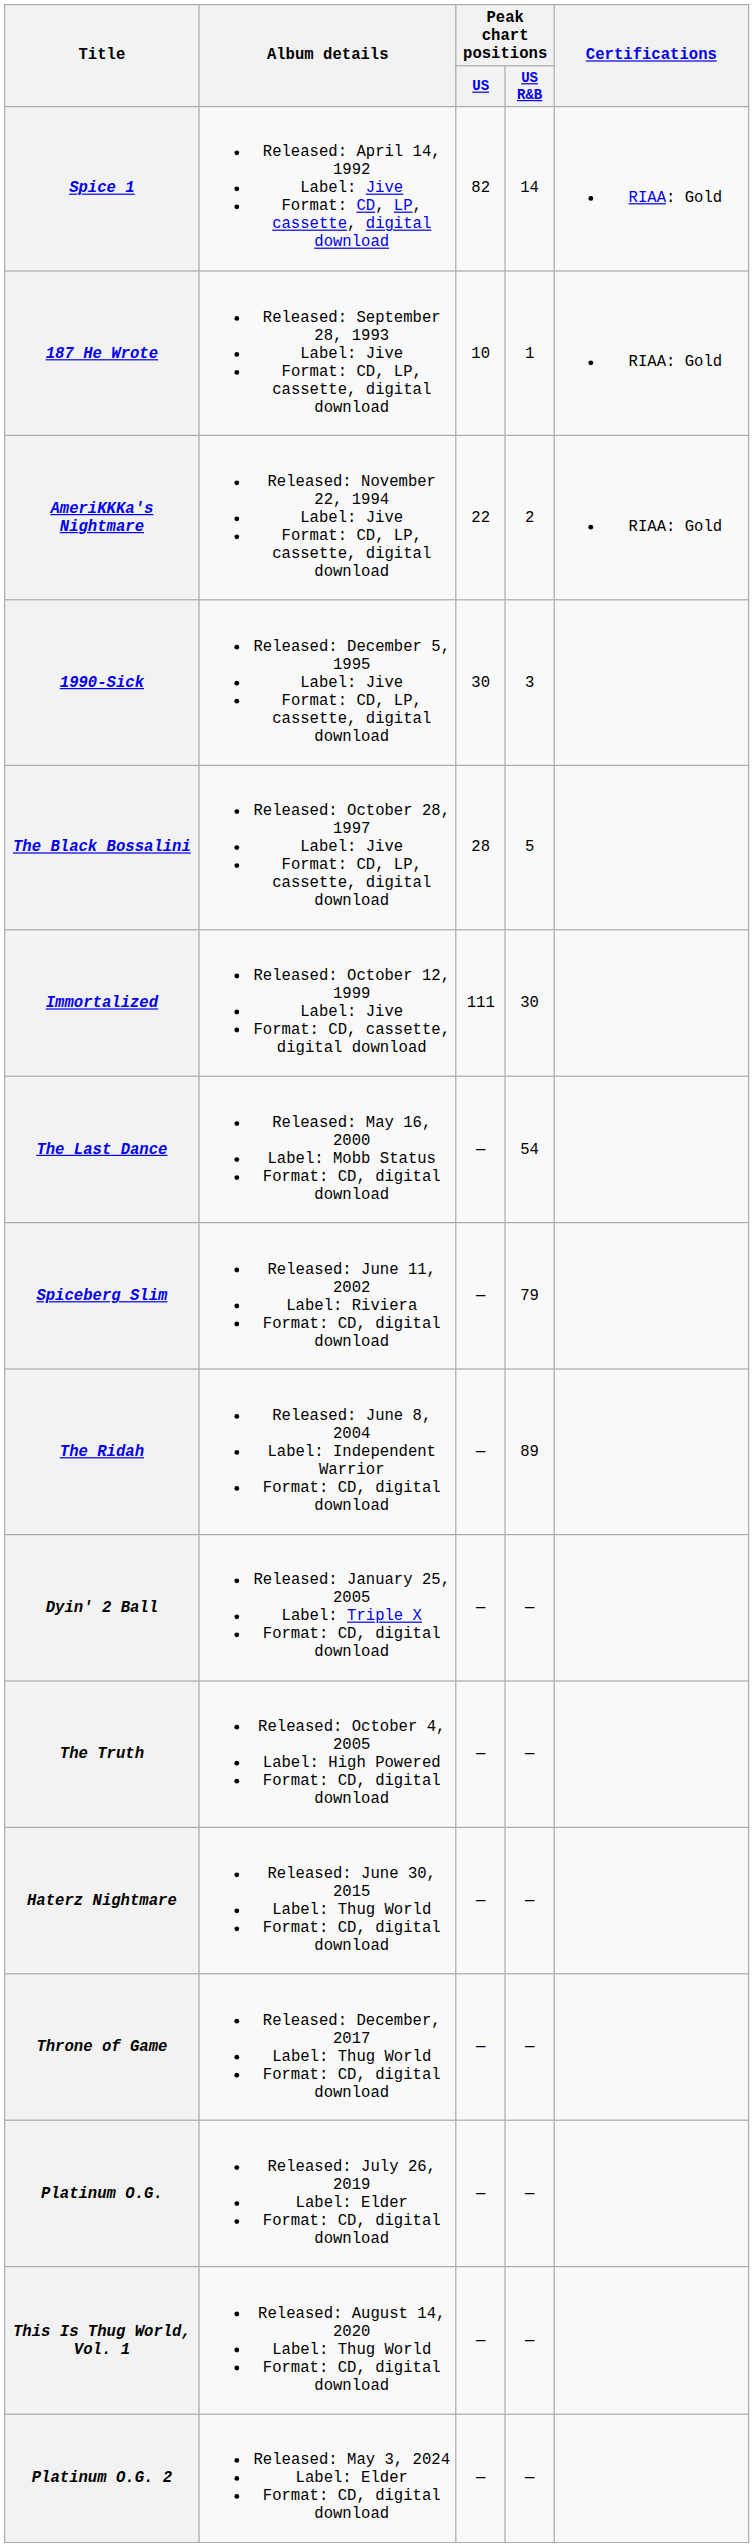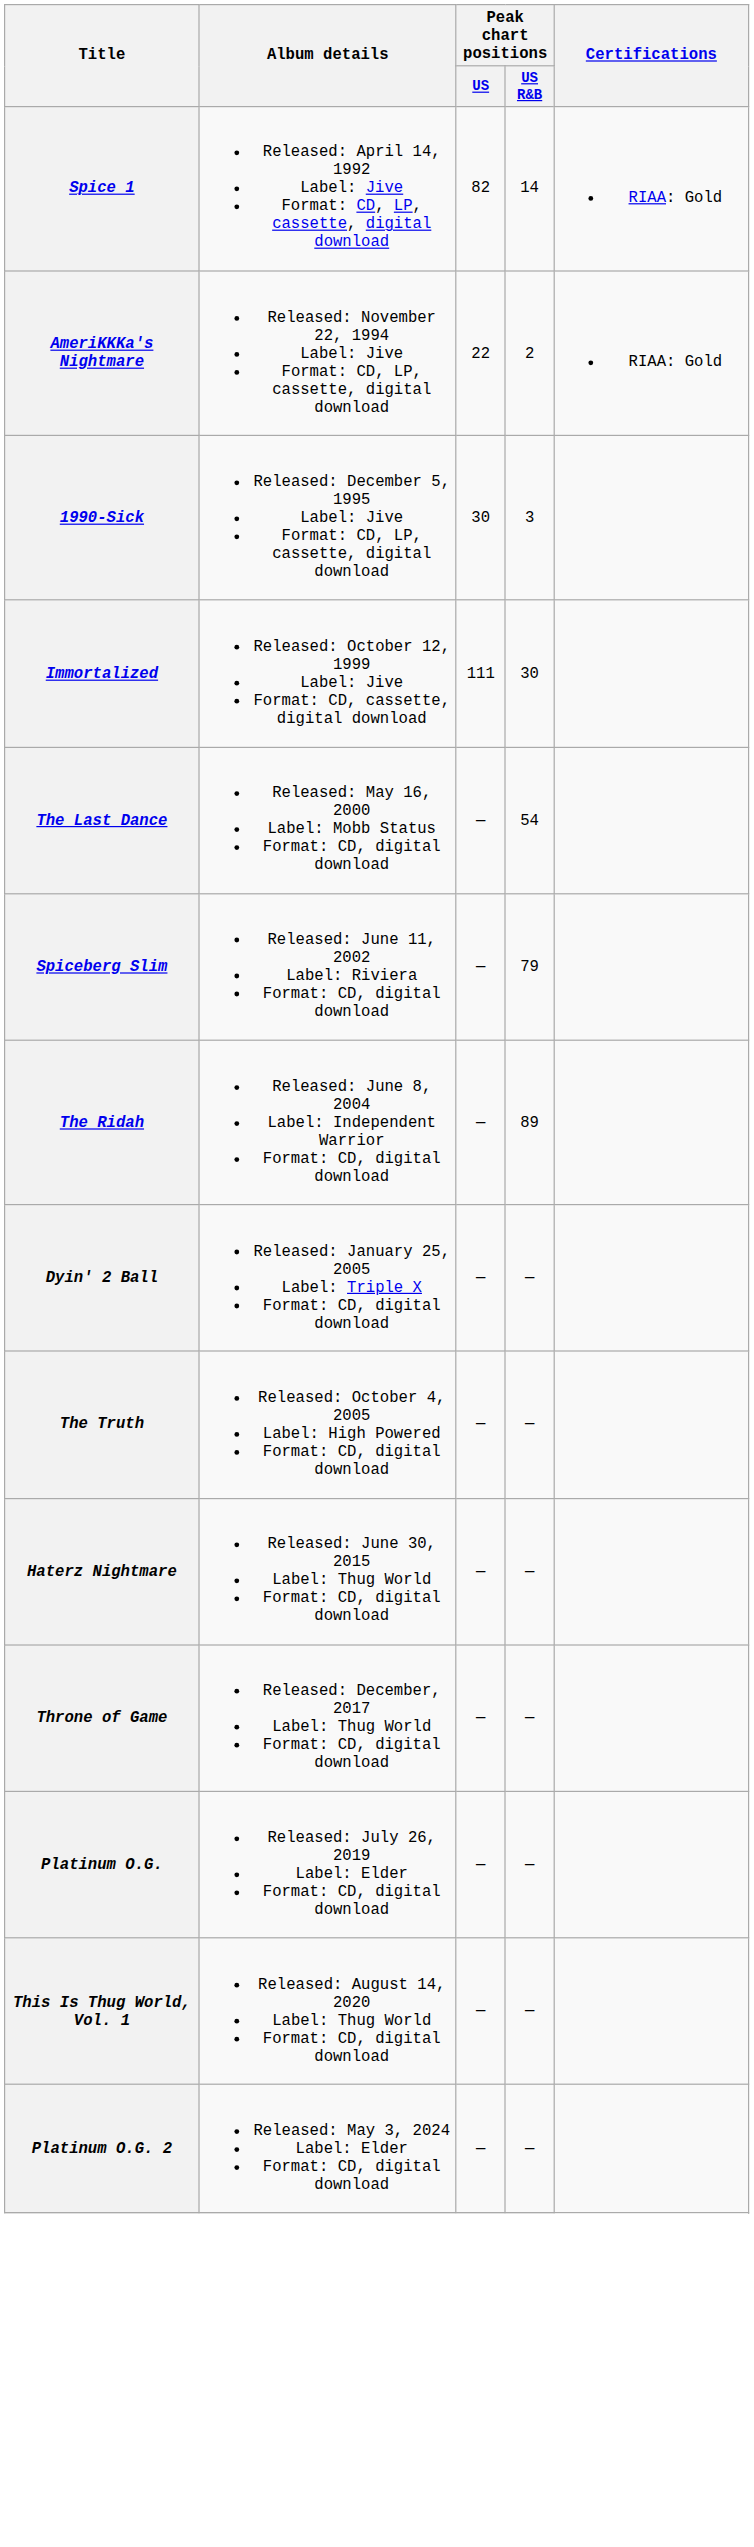 <table class="wikitable plainrowheaders" style="text-align:center;">
 <tr>
 <th scope="col" rowspan="2" style="width:12em;">Title</th>
 <th scope="col" rowspan="2" style="width:16em;">Album details</th>
 <th scope="col" colspan="2">Peak chart positions</th>
 <th scope="col" rowspan="2" style="width:12em;"><a href='#'>Certifications</a></th>
 </tr>
 <tr>
 <th scope="col" style="width:3em;font-size:90%;"><a href='#'>US</a></th>
 <th scope="col" style="width:3em;font-size:90%;"><a href='#'>US R&B</a></th>
 </tr>
 <tr>
 <th scope="row"><em><a href='#'>Spice 1</a></em></th>
 <td><br><ul><li>Released: April 14, 1992</li><li>Label: <a href='#'>Jive</a></li><li>Format: <a href='#'>CD</a>, <a href='#'>LP</a>, <a href='#'>cassette</a>, <a href='#'>digital download</a></li></ul></td>
 <td>82</td>
 <td>14</td>
 <td><br><ul><li><a href='#'>RIAA</a>: Gold</li></ul></td>
 </tr>
 <tr>
-<th scope="row"><em><a href='#'>187 He Wrote</a></em></th>
-<td><br><ul><li>Released: September 28, 1993</li><li>Label: Jive</li><li>Format: CD, LP, cassette, digital download</li></ul></td>
-<td>10</td>
-<td>1</td>
-<td><br><ul><li>RIAA: Gold</li></ul></td>
-</tr>
-<tr>
 <th scope="row"><em><a href='#'>AmeriKKKa's Nightmare</a></em></th>
 <td><br><ul><li>Released: November 22, 1994</li><li>Label: Jive</li><li>Format: CD, LP, cassette, digital download</li></ul></td>
 <td>22</td>
 <td>2</td>
 <td><br><ul><li>RIAA: Gold</li></ul></td>
 </tr>
 <tr>
 <th scope="row"><em><a href='#'>1990-Sick</a></em></th>
 <td><br><ul><li>Released: December 5, 1995</li><li>Label: Jive</li><li>Format: CD, LP, cassette, digital download</li></ul></td>
 <td>30</td>
 <td>3</td>
-<td></td>
-</tr>
-<tr>
-<th scope="row"><em><a href='#'>The Black Bossalini</a></em></th>
-<td><br><ul><li>Released: October 28, 1997</li><li>Label: Jive</li><li>Format: CD, LP, cassette, digital download</li></ul></td>
-<td>28</td>
-<td>5</td>
 <td></td>
 </tr>
 <tr>
 <th scope="row"><em><a href='#'>Immortalized</a></em></th>
 <td><br><ul><li>Released: October 12, 1999</li><li>Label: Jive</li><li>Format: CD, cassette, digital download</li></ul></td>
 <td>111</td>
 <td>30</td>
 <td></td>
 </tr>
 <tr>
 <th scope="row"><em><a href='#'>The Last Dance</a></em></th>
 <td><br><ul><li>Released: May 16, 2000</li><li>Label: Mobb Status</li><li>Format: CD, digital download</li></ul></td>
 <td>—</td>
 <td>54</td>
 <td></td>
 </tr>
 <tr>
 <th scope="row"><em><a href='#'>Spiceberg Slim</a></em></th>
 <td><br><ul><li>Released: June 11, 2002</li><li>Label: Riviera</li><li>Format: CD, digital download</li></ul></td>
 <td>—</td>
 <td>79</td>
 <td></td>
 </tr>
 <tr>
 <th scope="row"><em><a href='#'>The Ridah</a></em></th>
 <td><br><ul><li>Released: June 8, 2004</li><li>Label: Independent Warrior</li><li>Format: CD, digital download</li></ul></td>
 <td>—</td>
 <td>89</td>
 <td></td>
 </tr>
 <tr>
 <th scope="row"><em>Dyin' 2 Ball</em></th>
 <td><br><ul><li>Released: January 25, 2005</li><li>Label: <a href='#'>Triple X</a></li><li>Format: CD, digital download</li></ul></td>
 <td>—</td>
 <td>—</td>
 <td></td>
 </tr>
 <tr>
 <th scope="row"><em>The Truth</em></th>
 <td><br><ul><li>Released: October 4, 2005</li><li>Label: High Powered</li><li>Format: CD, digital download</li></ul></td>
 <td>—</td>
 <td>—</td>
 <td></td>
 </tr>
 <tr>
 <th scope="row"><em>Haterz Nightmare</em></th>
 <td><br><ul><li>Released: June 30, 2015</li><li>Label: Thug World</li><li>Format: CD, digital download</li></ul></td>
 <td>—</td>
 <td>—</td>
 </tr>
 <tr>
 <th scope="row"><em>Throne of Game</em></th>
 <td><br><ul><li>Released: December, 2017</li><li>Label: Thug World</li><li>Format: CD, digital download</li></ul></td>
 <td>—</td>
 <td>—</td>
 <td></td>
 </tr>
 <tr>
 <th scope="row"><em>Platinum O.G.</em></th>
 <td><br><ul><li>Released: July 26, 2019</li><li>Label: Elder</li><li>Format: CD, digital download</li></ul></td>
 <td>—</td>
 <td>—</td>
 <td></td>
 </tr>
 <tr>
 <th scope="row"><em>This Is Thug World, Vol. 1</em></th>
 <td><br><ul><li>Released: August 14, 2020</li><li>Label: Thug World</li><li>Format: CD, digital download</li></ul></td>
 <td>—</td>
 <td>—</td>
 <td></td>
 </tr>
 <tr>
 <th scope="row"><em>Platinum O.G. 2</em></th>
 <td><br><ul><li>Released: May 3, 2024</li><li>Label: Elder</li><li>Format: CD, digital download</li></ul></td>
 <td>—</td>
 <td>—</td>
 </tr>
 <tr>
 </tr>
 </table>
